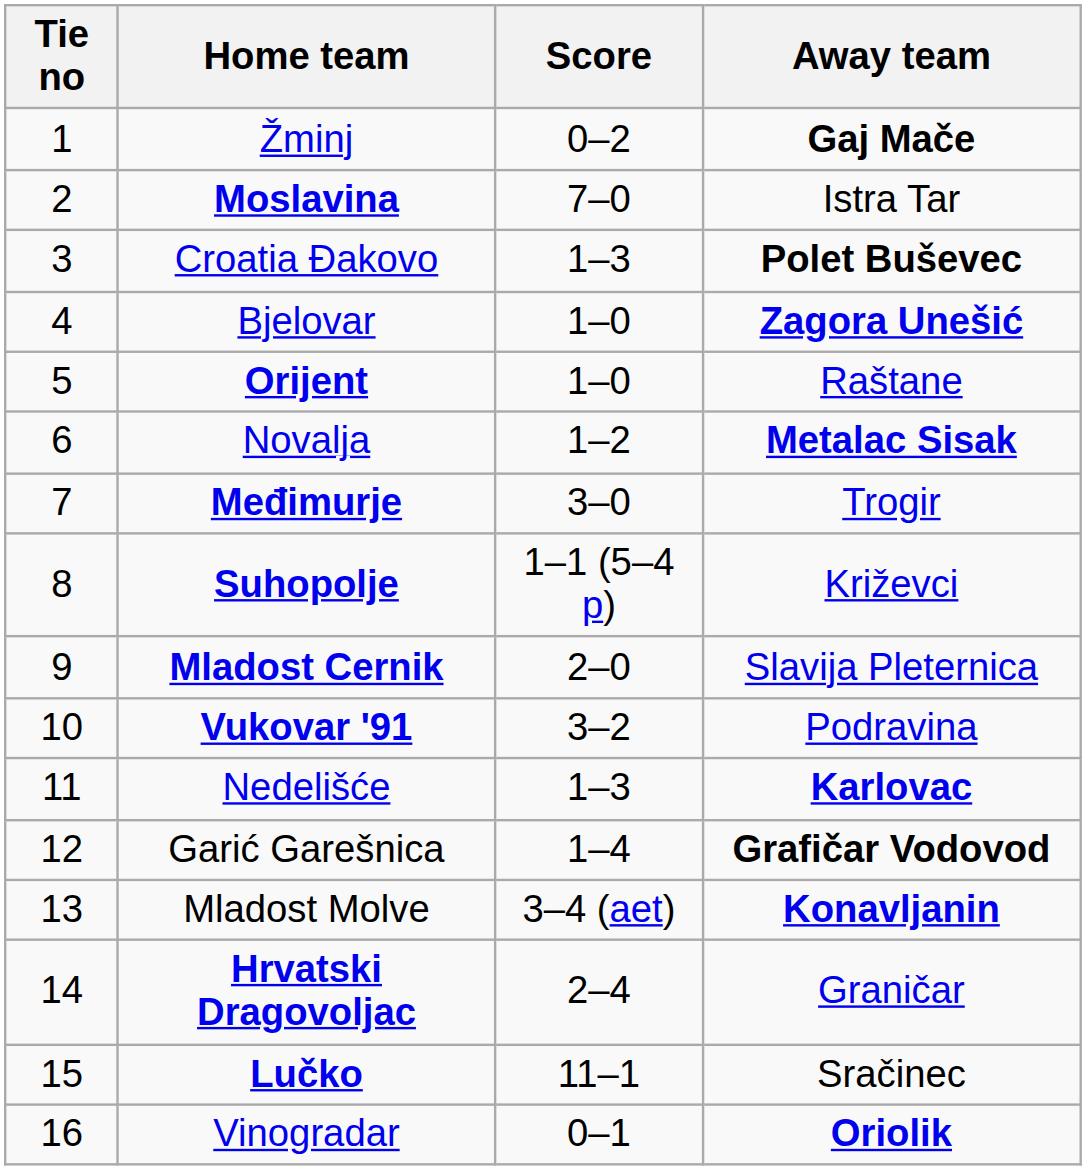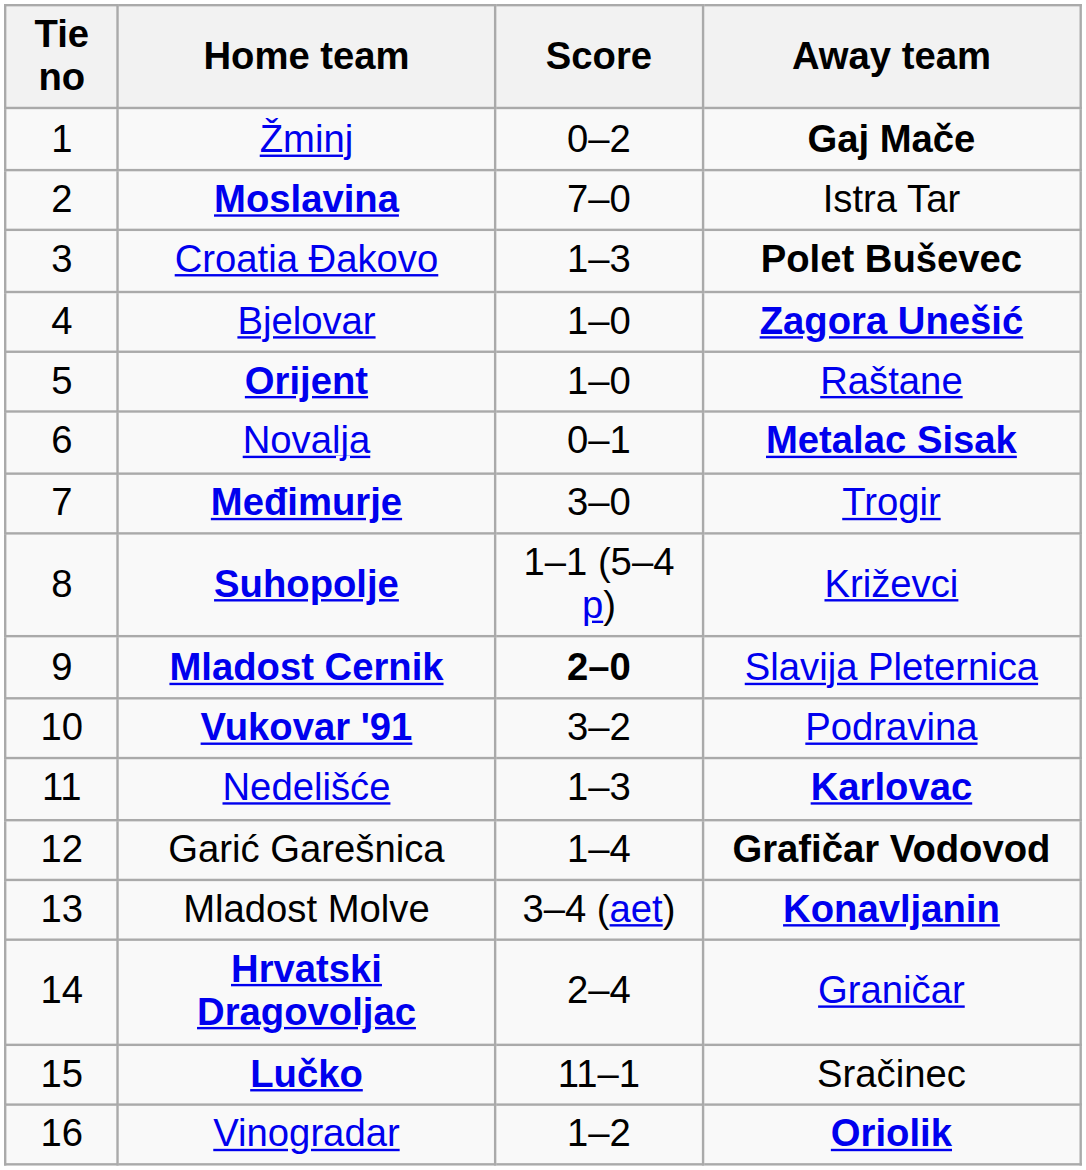 <table class="wikitable" style="text-align: center">
 <tr>
 <th width=40>Tie no</th>
 <th width=150>Home team</th>
 <th width=80>Score</th>
 <th width=150>Away team</th>
 </tr>
 <tr>
 <td>1</td>
 <td><a href='#'>Žminj</a></td>
 <td>0–2</td>
 <td><strong>Gaj Mače</strong></td>
 </tr>
 <tr>
 <td>2</td>
 <td><strong><a href='#'>Moslavina</a></strong></td>
 <td>7–0</td>
 <td>Istra Tar</td>
 </tr>
 <tr>
 <td>3</td>
 <td><a href='#'>Croatia Đakovo</a></td>
 <td>1–3</td>
 <td><strong>Polet Buševec</strong></td>
 </tr>
 <tr>
 <td>4</td>
 <td><a href='#'>Bjelovar</a></td>
 <td>1–0</td>
 <td><strong><a href='#'>Zagora Unešić</a></strong></td>
 </tr>
 <tr>
 <td>5</td>
 <td><strong><a href='#'>Orijent</a></strong></td>
 <td>1–0</td>
 <td><a href='#'>Raštane</a></td>
 </tr>
 <tr>
 <td>6</td>
 <td><a href='#'>Novalja</a></td>
-<td>1–2</td>
+<td>0–1</td>
 <td><strong><a href='#'>Metalac Sisak</a></strong></td>
 </tr>
 <tr>
 <td>7</td>
 <td><strong><a href='#'>Međimurje</a></strong></td>
 <td>3–0</td>
 <td><a href='#'>Trogir</a></td>
 </tr>
 <tr>
 <td>8</td>
 <td><strong><a href='#'>Suhopolje</a></strong></td>
 <td>1–1 (5–4 <a href='#'>p</a>)</td>
 <td><a href='#'>Križevci</a></td>
 </tr>
 <tr>
 <td>9</td>
 <td><strong><a href='#'>Mladost Cernik</a></strong></td>
-<td>2–0</td>
+<td><strong>2–0</strong></td>
 <td><a href='#'>Slavija Pleternica</a></td>
 </tr>
 <tr>
 <td>10</td>
 <td><strong><a href='#'>Vukovar '91</a></strong></td>
 <td>3–2</td>
 <td><a href='#'>Podravina</a></td>
 </tr>
 <tr>
 <td>11</td>
 <td><a href='#'>Nedelišće</a></td>
 <td>1–3</td>
 <td><strong><a href='#'>Karlovac</a></strong></td>
 </tr>
 <tr>
 <td>12</td>
 <td>Garić Garešnica</td>
 <td>1–4</td>
 <td><strong>Grafičar Vodovod</strong></td>
 </tr>
 <tr>
 <td>13</td>
 <td>Mladost Molve</td>
 <td>3–4 (<a href='#'>aet</a>)</td>
 <td><strong><a href='#'>Konavljanin</a></strong></td>
 </tr>
 <tr>
 <td>14</td>
 <td><strong><a href='#'>Hrvatski Dragovoljac</a></strong></td>
 <td>2–4</td>
 <td><a href='#'>Graničar</a></td>
 </tr>
 <tr>
 <td>15</td>
 <td><strong><a href='#'>Lučko</a></strong></td>
 <td>11–1</td>
 <td>Sračinec</td>
 </tr>
 <tr>
 <td>16</td>
 <td><a href='#'>Vinogradar</a></td>
-<td>0–1</td>
+<td>1–2</td>
 <td><strong><a href='#'>Oriolik</a></strong></td>
 </tr>
 </table>
